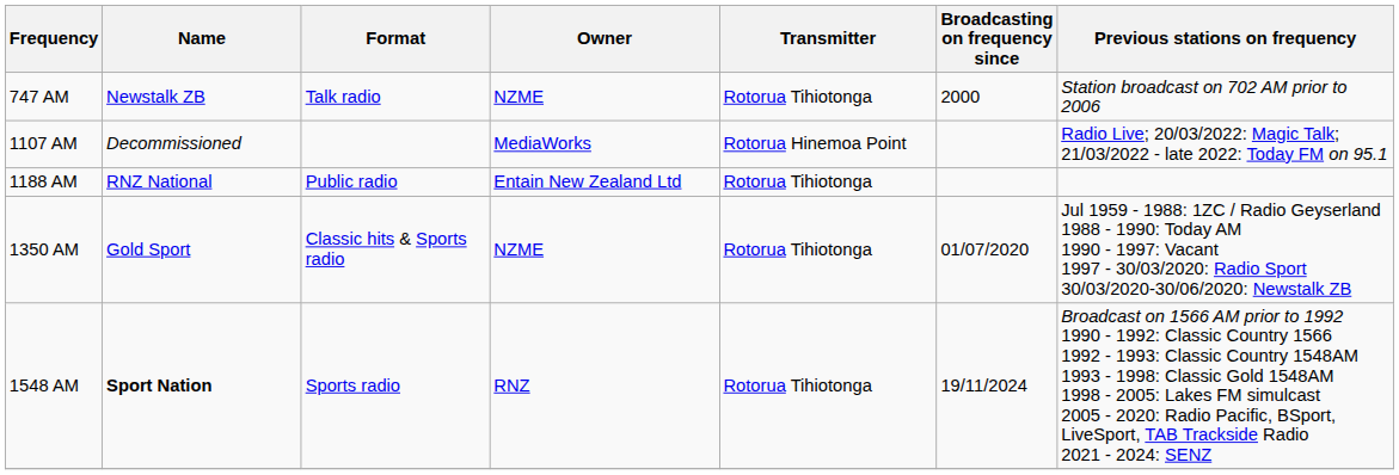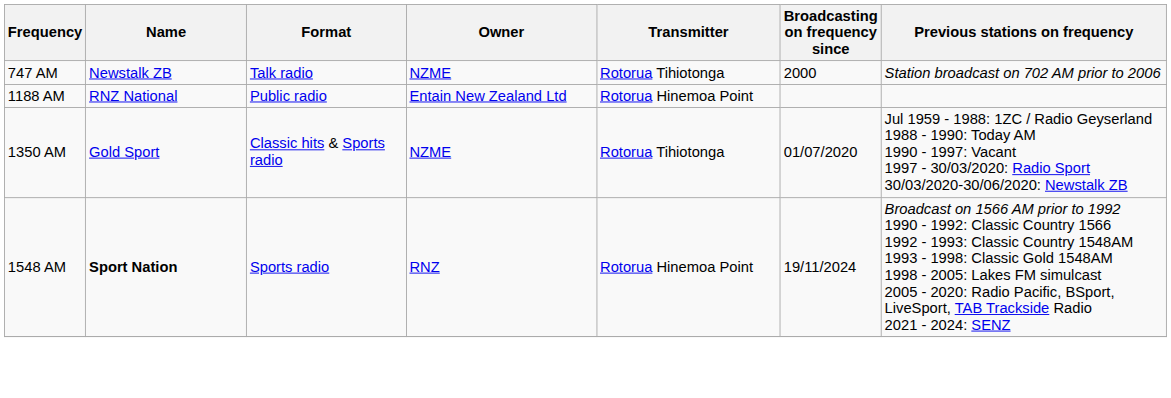 <table class="wikitable sortable" width="100%">
 <tr>
 <th scope="col" style="width: 04%">Frequency</th>
 <th scope="col" style="width: 15%">Name</th>
 <th scope="col" style="width: 15%">Format</th>
 <th scope="col" style="width: 18%">Owner</th>
 <th scope="col" style="width: 17%">Transmitter</th>
 <th scope="col" style="width: 4%">Broadcasting on frequency since</th>
 <th scope="col" style="width: 27%" class="unsortable">Previous stations on frequency</th>
 </tr>
 <tr>
 <td>747 AM</td>
 <td><a href='#'>Newstalk ZB</a></td>
 <td><a href='#'>Talk radio</a></td>
 <td><a href='#'>NZME</a></td>
 <td><a href='#'>Rotorua</a> Tihiotonga</td>
 <td>2000</td>
 <td><em>Station broadcast on 702 AM prior to 2006</em></td>
 </tr>
 <tr>
-<td>1107 AM</td>
-<td><em>Decommissioned</em></td>
-<td></td>
-<td><a href='#'>MediaWorks</a></td>
-<td><a href='#'>Rotorua</a> Hinemoa Point</td>
-<td></td>
-<td><a href='#'>Radio Live</a>; 20/03/2022: <a href='#'>Magic Talk</a>; 21/03/2022 - late 2022: <a href='#'>Today FM</a> <em>on 95.1</em></td>
-</tr>
-<tr>
 <td>1188 AM</td>
 <td><a href='#'>RNZ National</a></td>
 <td><a href='#'>Public radio</a></td>
 <td><a href='#'>Entain New Zealand Ltd</a></td>
-<td><a href='#'>Rotorua</a> Tihiotonga</td>
+<td><a href='#'>Rotorua</a> Hinemoa Point</td>
 <td></td>
 <td></td>
 </tr>
 <tr>
 <td>1350 AM</td>
 <td><a href='#'>Gold Sport</a></td>
 <td><a href='#'>Classic hits</a> & <a href='#'>Sports radio</a></td>
 <td><a href='#'>NZME</a></td>
 <td><a href='#'>Rotorua</a> Tihiotonga</td>
 <td>01/07/2020</td>
 <td>Jul 1959 - 1988: 1ZC / Radio Geyserland <br> 1988 - 1990: Today AM <br> 1990 - 1997: Vacant <br> 1997 - 30/03/2020: <a href='#'>Radio Sport</a> <br> 30/03/2020-30/06/2020: <a href='#'>Newstalk ZB</a></td>
 </tr>
 <tr>
 <td>1548 AM</td>
 <td><strong>Sport Nation</strong></td>
 <td><a href='#'>Sports radio</a></td>
 <td><a href='#'>RNZ</a></td>
-<td><a href='#'>Rotorua</a> Tihiotonga</td>
+<td><a href='#'>Rotorua</a> Hinemoa Point</td>
 <td>19/11/2024</td>
 <td><em>Broadcast on 1566 AM prior to 1992</em> <br> 1990 - 1992: Classic Country 1566 <br> 1992 - 1993: Classic Country 1548AM <br> 1993 - 1998: Classic Gold 1548AM <br> 1998 - 2005: Lakes FM simulcast <br> 2005 - 2020: Radio Pacific, BSport, LiveSport, <a href='#'>TAB Trackside</a> Radio <br> 2021 - 2024: <a href='#'>SENZ</a></td>
 </tr>
 <tr>
 </tr>
 </table>
